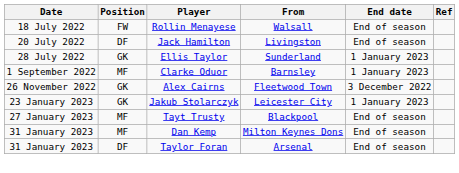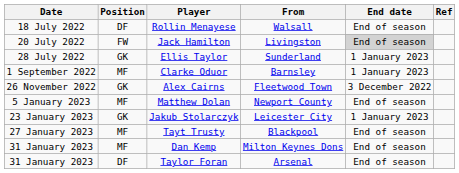 <table class="wikitable" style="font-size: 95%; text-align: center;">
 <tr>
 <th>Date</th>
 <th>Position</th>
 <th>Player</th>
 <th>From</th>
 <th>End date</th>
 <th>Ref</th>
 </tr>
 <tr>
 <td>18 July 2022</td>
-<td>FW</td>
+<td>DF</td>
 <td><a href='#'>Rollin Menayese</a></td>
 <td><a href='#'>Walsall</a></td>
 <td>End of season</td>
 <td></td>
 </tr>
 <tr>
 <td>20 July 2022</td>
-<td>DF</td>
+<td>FW</td>
 <td><a href='#'>Jack Hamilton</a></td>
 <td><a href='#'>Livingston</a></td>
-<td>End of season</td>
+<td style="background: lightgrey;">End of season</td>
 <td></td>
 </tr>
 <tr>
 <td>28 July 2022</td>
 <td>GK</td>
 <td><a href='#'>Ellis Taylor</a></td>
 <td><a href='#'>Sunderland</a></td>
 <td>1 January 2023 </td>
 <td></td>
 </tr>
 <tr>
 <td>1 September 2022</td>
 <td>MF</td>
 <td><a href='#'>Clarke Oduor</a></td>
 <td><a href='#'>Barnsley</a></td>
 <td>1 January 2023 </td>
 <td></td>
 </tr>
 <tr>
 <td>26 November 2022</td>
 <td>GK</td>
 <td><a href='#'>Alex Cairns</a></td>
 <td><a href='#'>Fleetwood Town</a></td>
 <td>3 December 2022</td>
+<td></td>
+</tr>
+<tr>
+<td>5 January 2023</td>
+<td>MF</td>
+<td><a href='#'>Matthew Dolan</a></td>
+<td><a href='#'>Newport County</a></td>
+<td>End of season</td>
 <td></td>
 </tr>
 <tr>
 <td>23 January 2023</td>
 <td>GK</td>
 <td><a href='#'>Jakub Stolarczyk</a></td>
 <td><a href='#'>Leicester City</a></td>
 <td>1 January 2023 </td>
 <td></td>
 </tr>
 <tr>
 <td>27 January 2023</td>
 <td>MF</td>
 <td><a href='#'>Tayt Trusty</a></td>
 <td><a href='#'>Blackpool</a></td>
 <td>End of season</td>
 <td></td>
 </tr>
 <tr>
 <td>31 January 2023</td>
 <td>MF</td>
 <td><a href='#'>Dan Kemp</a></td>
 <td><a href='#'>Milton Keynes Dons</a></td>
 <td>End of season</td>
 <td></td>
 </tr>
 <tr>
 <td>31 January 2023</td>
 <td>DF</td>
 <td><a href='#'>Taylor Foran</a></td>
 <td><a href='#'>Arsenal</a></td>
 <td>End of season</td>
 <td></td>
 </tr>
 </table>
